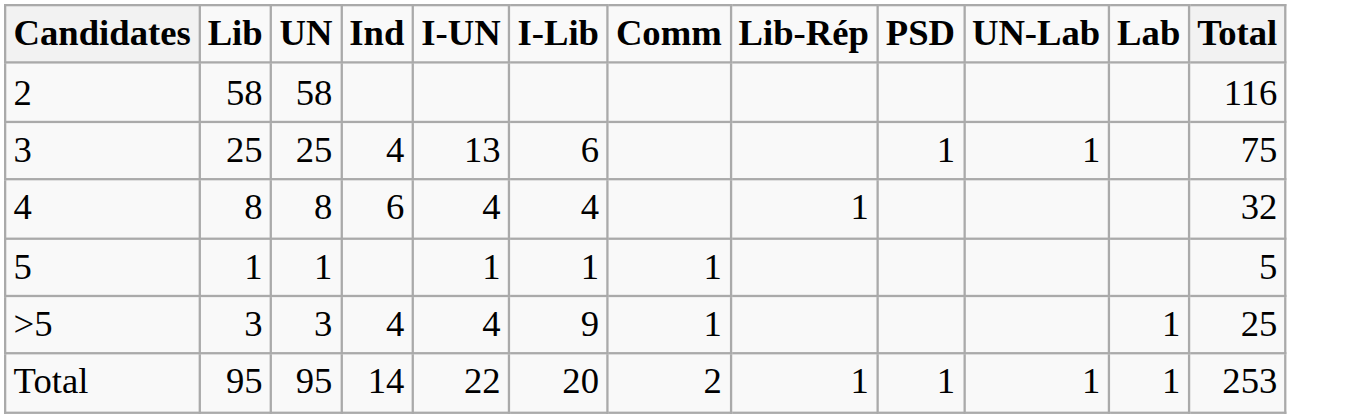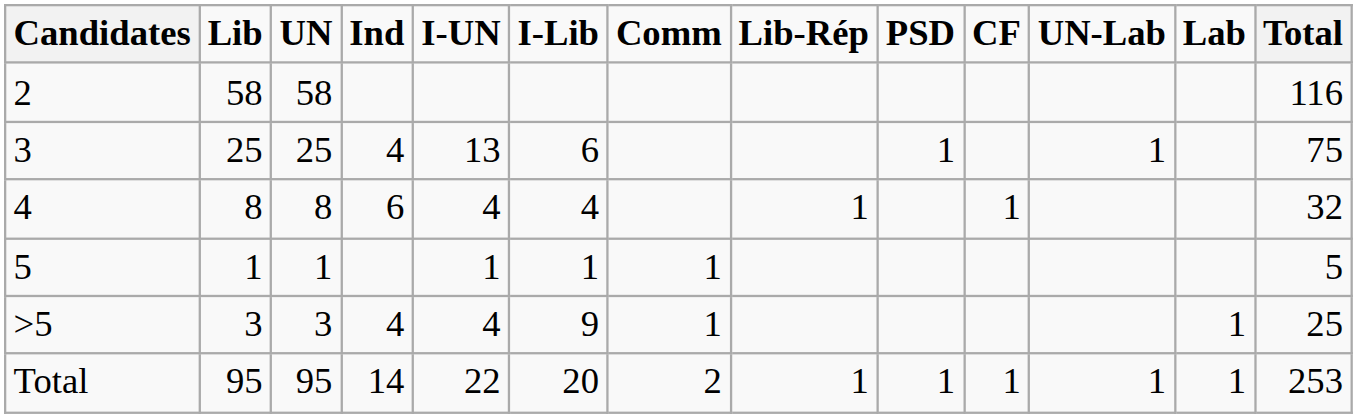 <table class="wikitable" style="text-align:right;">
 <tr>
 <th>Candidates</th>
 <td><strong>Lib</strong></td>
 <td><strong>UN</strong></td>
 <td><strong>Ind</strong></td>
 <td><strong>I-UN</strong></td>
 <td><strong>I-Lib</strong></td>
 <td><strong>Comm</strong></td>
 <td><strong>Lib-Rép</strong></td>
 <td><strong>PSD</strong></td>
+<td><strong>CF</strong></td>
 <td><strong>UN-Lab</strong></td>
 <td><strong>Lab</strong></td>
 <th>Total</th>
 </tr>
 <tr>
 <td style="text-align:left;">2</td>
 <td>58</td>
 <td>58</td>
+<td></td>
 <td></td>
 <td></td>
 <td></td>
 <td></td>
 <td></td>
 <td></td>
 <td></td>
 <td></td>
 <td>116</td>
 </tr>
 <tr>
 <td style="text-align:left;">3</td>
 <td>25</td>
 <td>25</td>
 <td>4</td>
 <td>13</td>
 <td>6</td>
 <td></td>
 <td></td>
 <td>1</td>
+<td></td>
 <td>1</td>
 <td></td>
 <td>75</td>
 </tr>
 <tr>
 <td style="text-align:left;">4</td>
 <td>8</td>
 <td>8</td>
 <td>6</td>
 <td>4</td>
 <td>4</td>
 <td></td>
 <td>1</td>
 <td></td>
+<td>1</td>
 <td></td>
 <td></td>
 <td>32</td>
 </tr>
 <tr>
 <td style="text-align:left;">5</td>
 <td>1</td>
 <td>1</td>
 <td></td>
 <td>1</td>
 <td>1</td>
 <td>1</td>
 <td></td>
 <td></td>
 <td></td>
 <td></td>
+<td></td>
 <td>5</td>
 </tr>
 <tr>
 <td style="text-align:left;">>5</td>
 <td>3</td>
 <td>3</td>
 <td>4</td>
 <td>4</td>
 <td>9</td>
 <td>1</td>
+<td></td>
 <td></td>
 <td></td>
 <td></td>
 <td>1</td>
 <td>25</td>
 </tr>
 <tr>
 <td style="text-align:left;">Total</td>
 <td>95</td>
 <td>95</td>
 <td>14</td>
 <td>22</td>
 <td>20</td>
 <td>2</td>
 <td>1</td>
 <td>1</td>
 <td>1</td>
 <td>1</td>
+<td>1</td>
 <td>253</td>
 </tr>
 </table>
